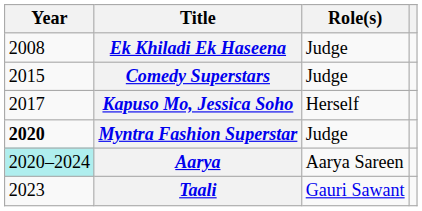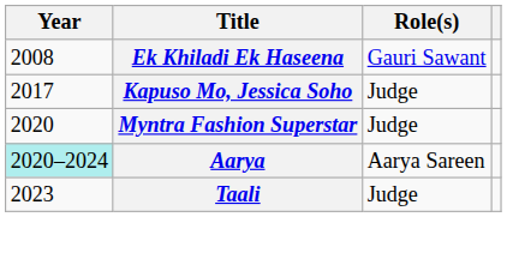 <table class="wikitable plainrowheaders sortable">
 <tr>
 <th scope="col">Year</th>
 <th scope="col">Title</th>
 <th scope="col">Role(s)</th>
 <th class="unsortable"></th>
 </tr>
 <tr>
 <td>2008</td>
 <th scope="row"><em><a href='#'>Ek Khiladi Ek Haseena</a></em></th>
-<td>Judge</td>
-<td style="text-align:center;"></td>
-</tr>
-<tr>
-<td>2015</td>
-<th scope="row"><em><a href='#'>Comedy Superstars</a></em></th>
-<td>Judge</td>
+<td><a href='#'>Gauri Sawant</a></td>
 <td style="text-align:center;"></td>
 </tr>
 <tr>
 <td>2017</td>
 <th scope="row"><em><a href='#'>Kapuso Mo, Jessica Soho</a></em></th>
-<td>Herself</td>
+<td>Judge</td>
 <td style="text-align:center;"></td>
 </tr>
 <tr>
-<td><strong>2020</strong></td>
+<td>2020</td>
 <th scope="row"><em><a href='#'>Myntra Fashion Superstar</a></em></th>
 <td>Judge</td>
 <td style="text-align:center;"></td>
 </tr>
 <tr>
 <td style="background: paleturquoise;">2020–2024</td>
 <th scope="row"><em><a href='#'>Aarya</a></em></th>
 <td>Aarya Sareen</td>
 <td style="text-align:center;"></td>
 </tr>
 <tr>
 <td>2023</td>
 <th scope="row"><em><a href='#'>Taali</a></em></th>
-<td><a href='#'>Gauri Sawant</a></td>
+<td>Judge</td>
 <td style="text-align:center;"></td>
 </tr>
 </table>
